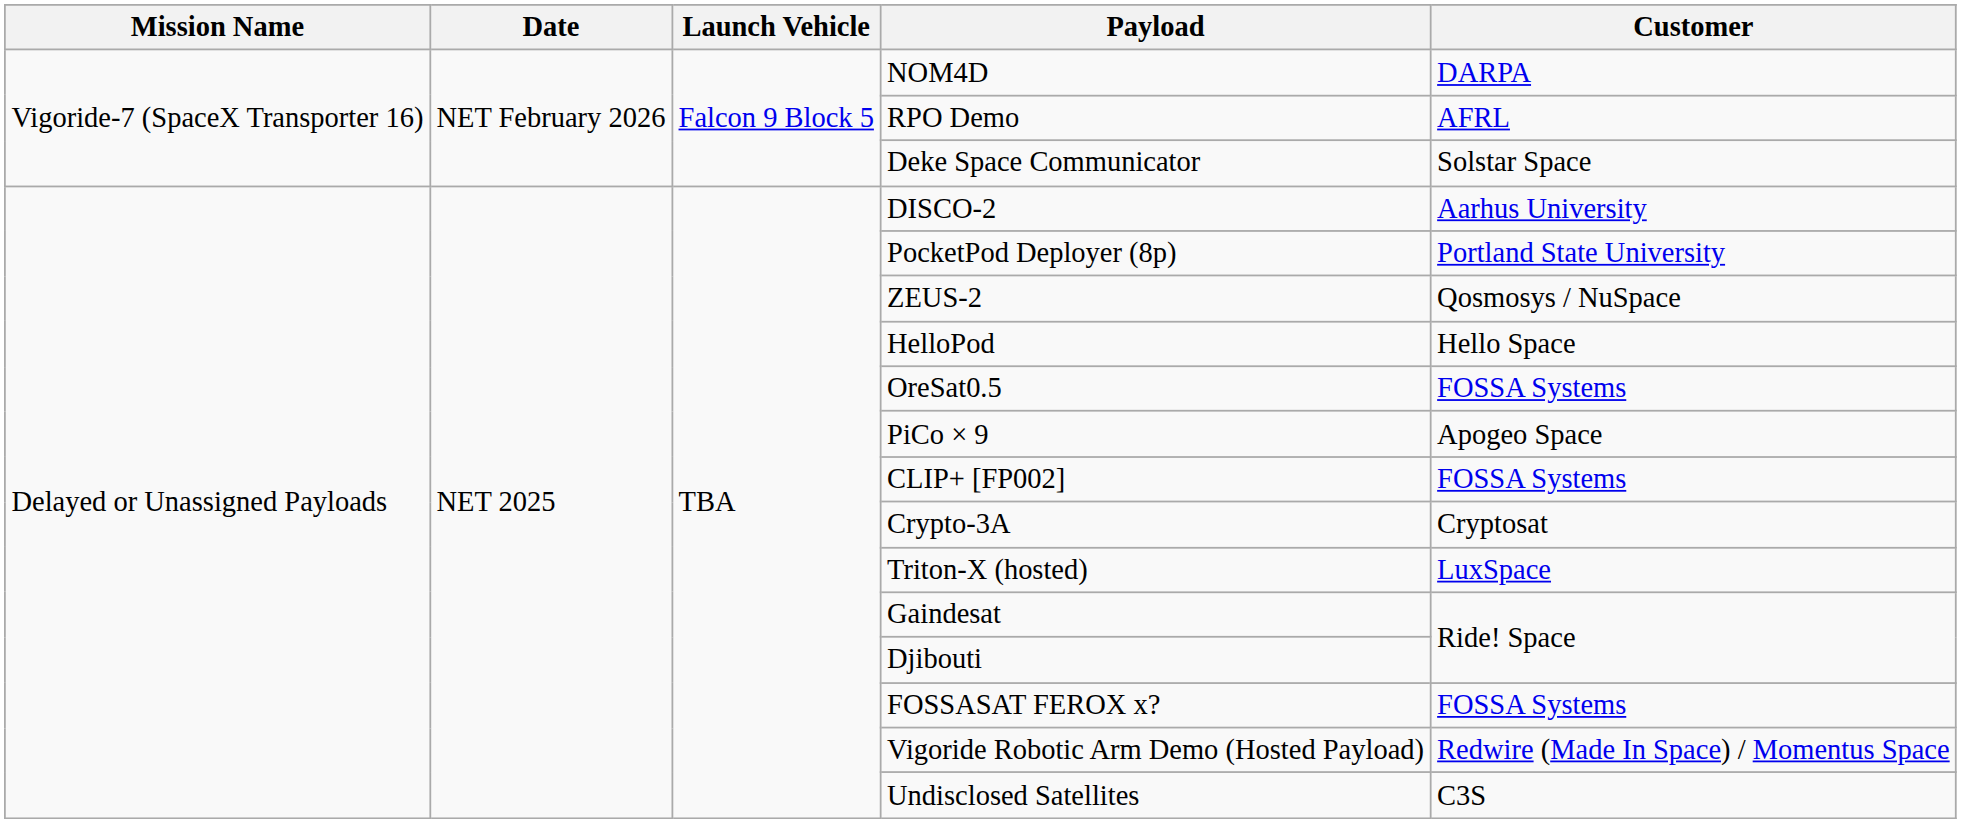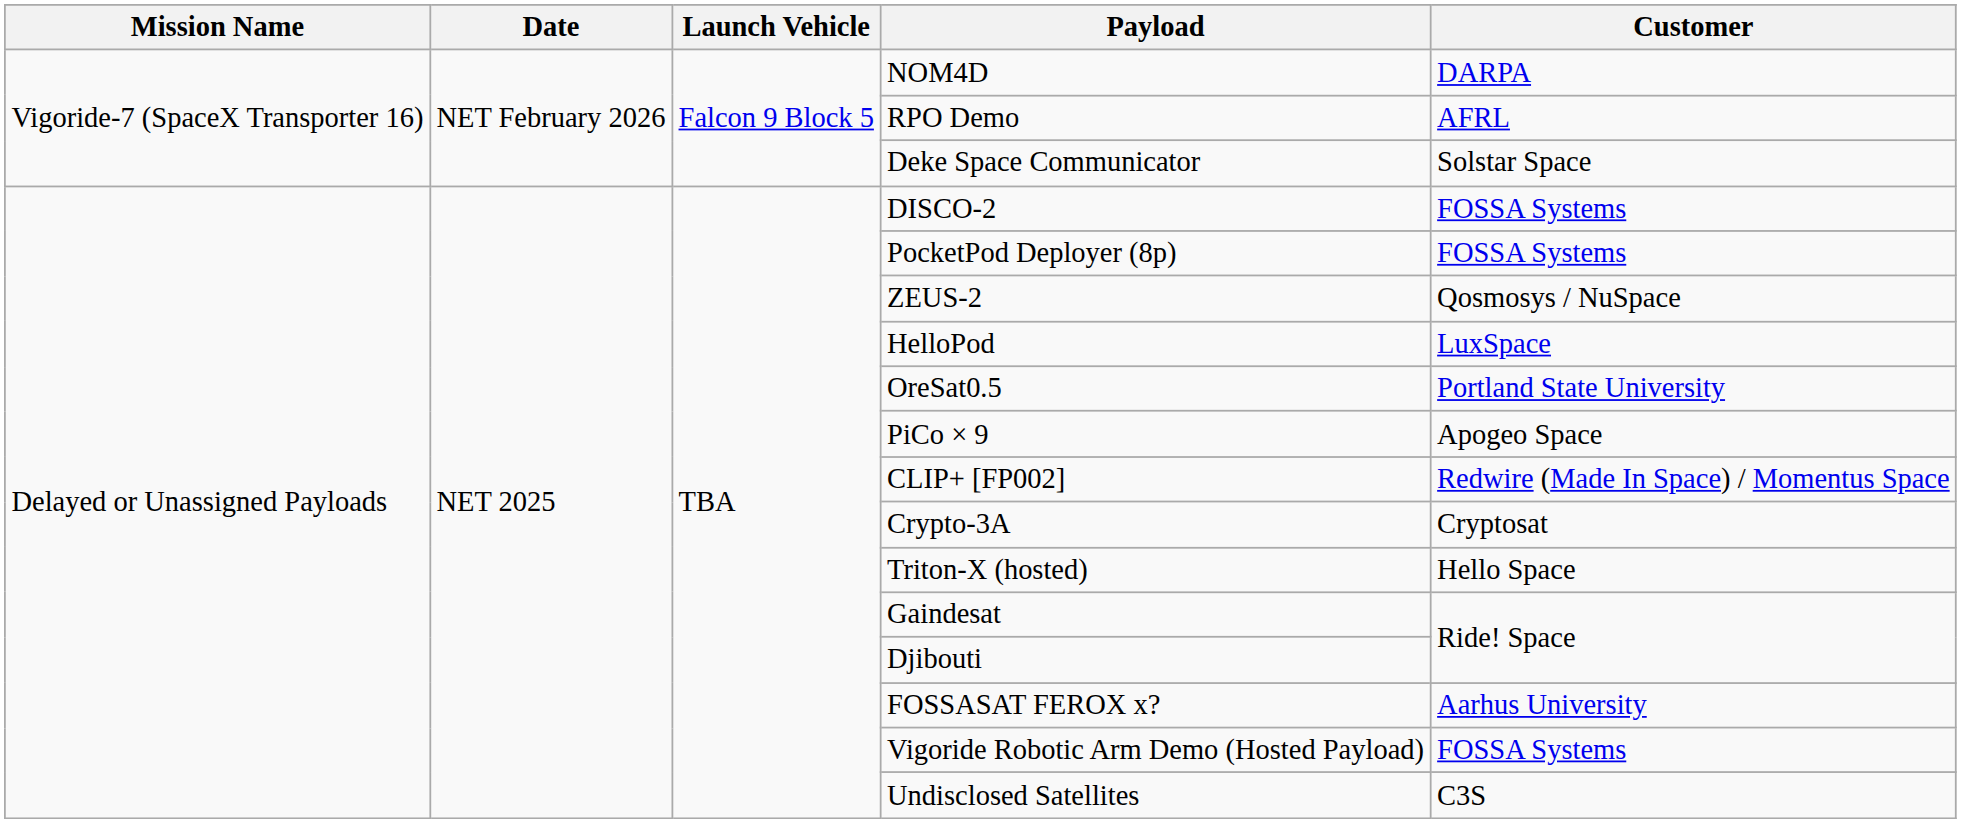 <table class="wikitable">
 <tr>
 <th>Mission Name</th>
 <th>Date</th>
 <th>Launch Vehicle</th>
 <th>Payload</th>
 <th>Customer</th>
 </tr>
 <tr>
 <td rowspan="3">Vigoride-7 (SpaceX Transporter 16)</td>
 <td rowspan="3">NET February 2026</td>
 <td rowspan="3"> <a href='#'>Falcon 9 Block 5</a></td>
 <td> NOM4D</td>
 <td><a href='#'>DARPA</a></td>
 </tr>
 <tr>
 <td> RPO Demo</td>
 <td><a href='#'>AFRL</a></td>
 </tr>
 <tr>
 <td> Deke Space Communicator</td>
 <td>Solstar Space</td>
 </tr>
 <tr>
 <td rowspan="14">Delayed or Unassigned Payloads</td>
 <td rowspan="14">NET 2025</td>
 <td rowspan="14">TBA</td>
 <td> DISCO-2</td>
-<td><a href='#'>Aarhus University</a></td>
+<td><a href='#'>FOSSA Systems</a></td>
 </tr>
 <tr>
 <td> PocketPod Deployer (8p)</td>
-<td><a href='#'>Portland State University</a></td>
+<td><a href='#'>FOSSA Systems</a></td>
 </tr>
 <tr>
 <td> ZEUS-2</td>
 <td>Qosmosys / NuSpace</td>
 </tr>
 <tr>
 <td> HelloPod</td>
-<td>Hello Space</td>
+<td><a href='#'>LuxSpace</a></td>
 </tr>
 <tr>
 <td> OreSat0.5</td>
-<td><a href='#'>FOSSA Systems</a></td>
+<td><a href='#'>Portland State University</a></td>
 </tr>
 <tr>
 <td> PiCo × 9</td>
 <td>Apogeo Space</td>
 </tr>
 <tr>
 <td> CLIP+ [FP002]</td>
-<td><a href='#'>FOSSA Systems</a></td>
+<td><a href='#'>Redwire</a> (<a href='#'>Made In Space</a>) / <a href='#'>Momentus Space</a></td>
 </tr>
 <tr>
 <td> Crypto-3A</td>
 <td>Cryptosat</td>
 </tr>
 <tr>
 <td> Triton-X (hosted)</td>
-<td><a href='#'>LuxSpace</a></td>
+<td>Hello Space</td>
 </tr>
 <tr>
 <td> Gaindesat</td>
 <td rowspan="2">Ride! Space</td>
 </tr>
 <tr>
 <td> Djibouti</td>
 </tr>
 <tr>
 <td> FOSSASAT FEROX x?</td>
-<td><a href='#'>FOSSA Systems</a></td>
+<td><a href='#'>Aarhus University</a></td>
 </tr>
 <tr>
 <td>  Vigoride Robotic Arm Demo (Hosted Payload)</td>
-<td><a href='#'>Redwire</a> (<a href='#'>Made In Space</a>) / <a href='#'>Momentus Space</a></td>
+<td><a href='#'>FOSSA Systems</a></td>
 </tr>
 <tr>
 <td> Undisclosed Satellites</td>
 <td>C3S</td>
 </tr>
 </table>
